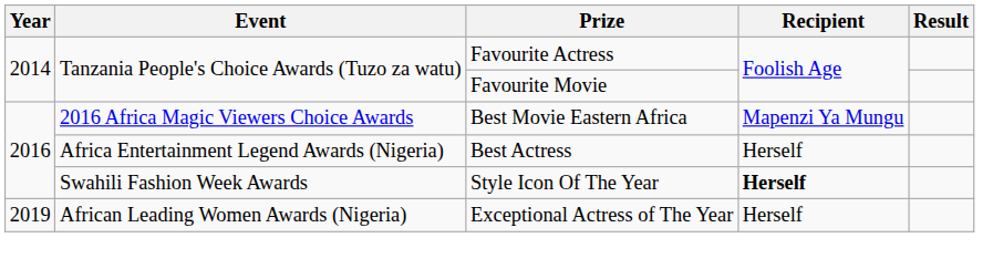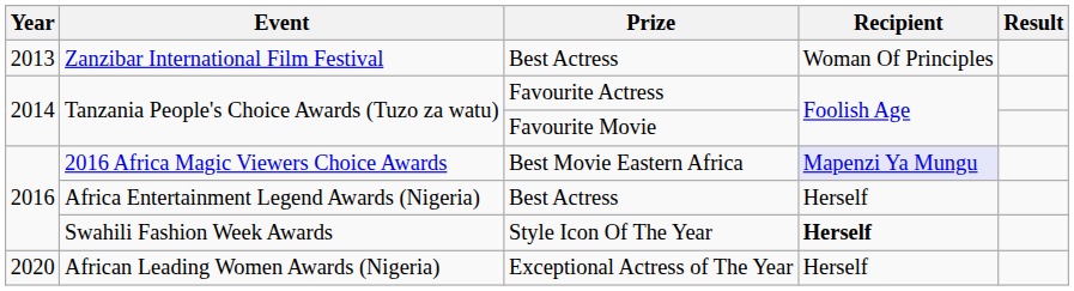 <table class="wikitable">
 <tr>
 <th>Year</th>
 <th>Event</th>
 <th>Prize</th>
 <th>Recipient</th>
 <th>Result</th>
+</tr>
+<tr>
+<td>2013</td>
+<td><a href='#'>Zanzibar International Film Festival</a></td>
+<td>Best Actress</td>
+<td>Woman Of Principles</td>
+<td></td>
 </tr>
 <tr>
 <td rowspan=2>2014</td>
 <td rowspan=2>Tanzania People's Choice Awards (Tuzo za watu)</td>
 <td>Favourite Actress</td>
 <td rowspan=2><a href='#'>Foolish Age</a></td>
 <td></td>
 </tr>
 <tr>
 <td>Favourite Movie</td>
 <td></td>
 </tr>
 <tr>
 <td rowspan=3>2016</td>
 <td><a href='#'>2016 Africa Magic Viewers Choice Awards</a></td>
 <td>Best Movie Eastern  Africa</td>
-<td><a href='#'>Mapenzi Ya Mungu</a></td>
+<td style="background: lavender;"><a href='#'>Mapenzi Ya Mungu</a></td>
 <td></td>
 </tr>
 <tr>
 <td>Africa Entertainment Legend Awards (Nigeria)</td>
 <td>Best Actress</td>
 <td>Herself</td>
 <td></td>
 </tr>
 <tr>
 <td>Swahili Fashion Week Awards</td>
 <td>Style Icon Of The Year</td>
 <td><strong>Herself</strong></td>
 <td></td>
 </tr>
 <tr>
-<td>2019</td>
+<td>2020</td>
 <td>African Leading Women Awards (Nigeria)</td>
 <td>Exceptional Actress of The Year</td>
 <td>Herself</td>
 <td></td>
 </tr>
 </table>
